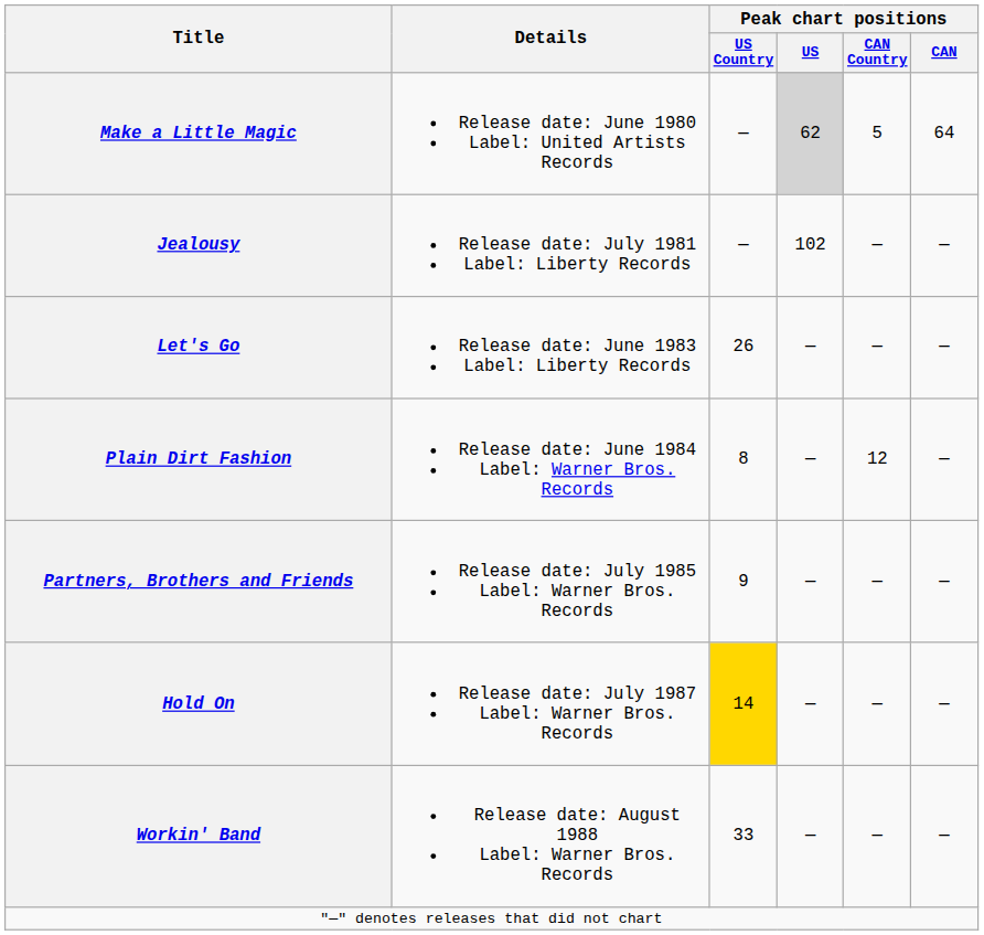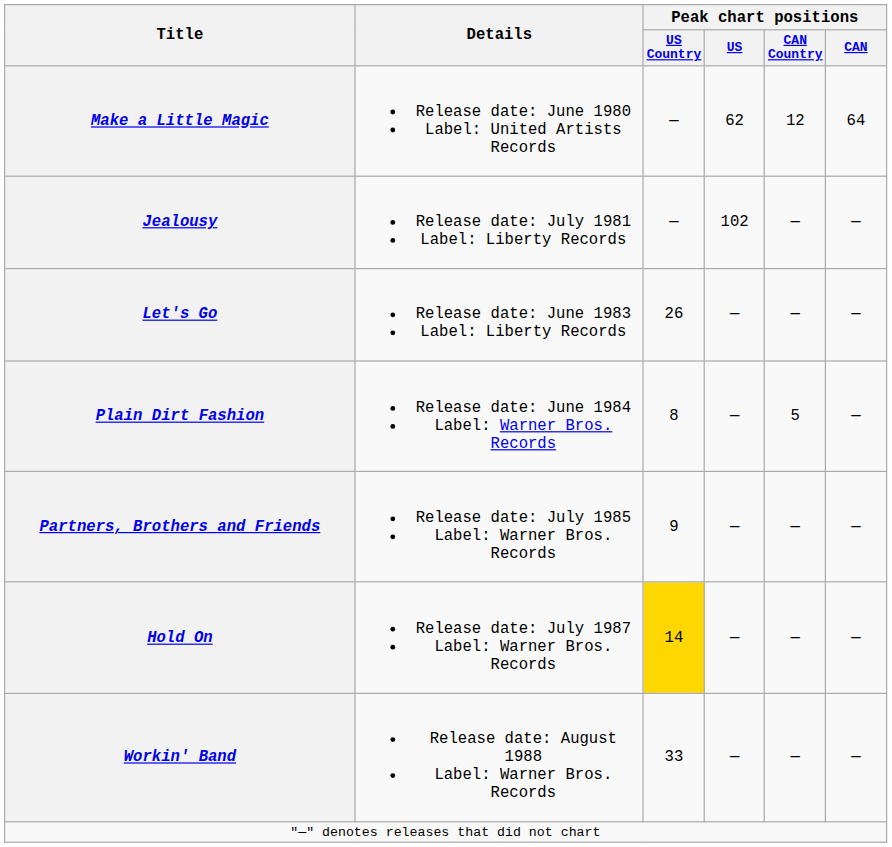 <table class="wikitable plainrowheaders" style="text-align:center;">
 <tr>
 <th rowspan="2" style="width:22em;">Title</th>
 <th rowspan="2" style="width:18em;">Details</th>
 <th colspan="4">Peak chart positions</th>
 </tr>
 <tr style="font-size:smaller;">
 <th width="45"><a href='#'>US Country</a></th>
 <th width="45"><a href='#'>US</a></th>
 <th width="45"><a href='#'>CAN Country</a></th>
 <th width="45"><a href='#'>CAN</a></th>
 </tr>
 <tr>
 <th scope="row"><em><a href='#'>Make a Little Magic</a></em></th>
 <td><br><ul><li>Release date: June 1980</li><li>Label: United Artists Records</li></ul></td>
 <td>—</td>
-<td style="background: lightgrey;">62</td>
-<td>5</td>
+<td>62</td>
+<td>12</td>
 <td>64</td>
 </tr>
 <tr>
 <th scope="row"><em><a href='#'>Jealousy</a></em></th>
 <td><br><ul><li>Release date: July 1981</li><li>Label: Liberty Records</li></ul></td>
 <td>—</td>
 <td>102</td>
 <td>—</td>
 <td>—</td>
 </tr>
 <tr>
 <th scope="row"><em><a href='#'>Let's Go</a></em></th>
 <td><br><ul><li>Release date: June 1983</li><li>Label: Liberty Records</li></ul></td>
 <td>26</td>
 <td>—</td>
 <td>—</td>
 <td>—</td>
 </tr>
 <tr>
 <th scope="row"><em><a href='#'>Plain Dirt Fashion</a></em></th>
 <td><br><ul><li>Release date: June 1984</li><li>Label: <a href='#'>Warner Bros. Records</a></li></ul></td>
 <td>8</td>
 <td>—</td>
-<td>12</td>
+<td>5</td>
 <td>—</td>
 </tr>
 <tr>
 <th scope="row"><em><a href='#'>Partners, Brothers and Friends</a></em></th>
 <td><br><ul><li>Release date: July 1985</li><li>Label: Warner Bros. Records</li></ul></td>
 <td>9</td>
 <td>—</td>
 <td>—</td>
 <td>—</td>
 </tr>
 <tr>
 <th scope="row"><em><a href='#'>Hold On</a></em></th>
 <td><br><ul><li>Release date: July 1987</li><li>Label: Warner Bros. Records</li></ul></td>
 <td style="background: gold;">14</td>
 <td>—</td>
 <td>—</td>
 <td>—</td>
 </tr>
 <tr>
 <th scope="row"><em><a href='#'>Workin' Band</a></em></th>
 <td><br><ul><li>Release date: August 1988</li><li>Label: Warner Bros. Records</li></ul></td>
 <td>33</td>
 <td>—</td>
 <td>—</td>
 <td>—</td>
 </tr>
 <tr>
 <td colspan="6" style="font-size:85%">"—" denotes releases that did not chart</td>
 </tr>
 </table>
